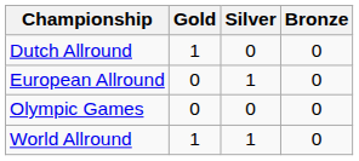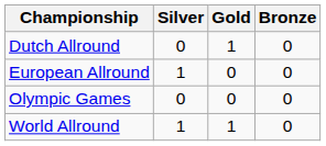 <table class="wikitable">
 <tr>
 <th>Championship</th>
+<th>Silver <br> </th>
 <th>Gold <br> </th>
-<th>Silver <br> </th>
 <th>Bronze <br> </th>
 </tr>
 <tr>
 <td><a href='#'>Dutch Allround</a></td>
+<td style="text-align:center">0</td>
 <td style="text-align:center">1</td>
-<td style="text-align:center">0</td>
 <td style="text-align:center">0</td>
 </tr>
 <tr>
 <td><a href='#'>European Allround</a></td>
+<td style="text-align:center">1</td>
 <td style="text-align:center">0</td>
-<td style="text-align:center">1</td>
 <td style="text-align:center">0</td>
 </tr>
 <tr>
 <td><a href='#'>Olympic Games</a></td>
 <td style="text-align:center">0</td>
 <td style="text-align:center">0</td>
 <td style="text-align:center">0</td>
 </tr>
 <tr>
 <td><a href='#'>World Allround</a></td>
 <td style="text-align:center">1</td>
 <td style="text-align:center">1</td>
 <td style="text-align:center">0</td>
 </tr>
 </table>
